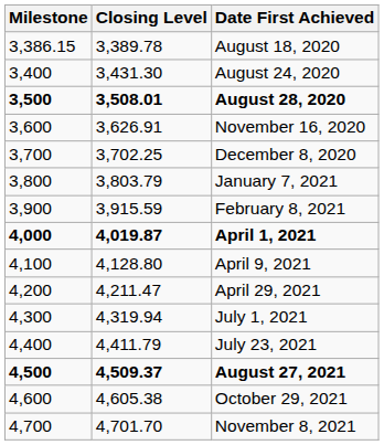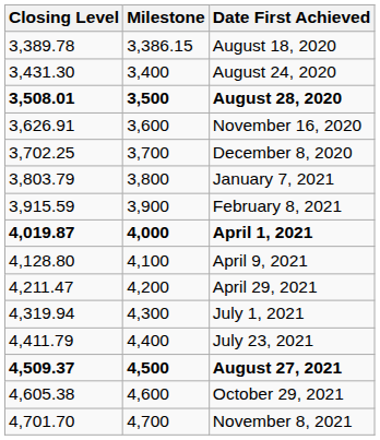 <table class="wikitable">
 <tr>
+<th>Closing Level</th>
 <th>Milestone</th>
-<th>Closing Level</th>
 <th>Date First Achieved</th>
 </tr>
 <tr>
+<td>3,389.78</td>
 <td>3,386.15</td>
-<td>3,389.78</td>
 <td>August 18, 2020</td>
 </tr>
 <tr>
+<td>3,431.30</td>
 <td>3,400</td>
-<td>3,431.30</td>
 <td>August 24, 2020</td>
 </tr>
 <tr>
+<td><strong>3,508.01</strong></td>
 <td><strong>3,500</strong></td>
-<td><strong>3,508.01</strong></td>
 <td><strong>August 28, 2020</strong></td>
 </tr>
 <tr>
+<td>3,626.91</td>
 <td>3,600</td>
-<td>3,626.91</td>
 <td>November 16, 2020</td>
 </tr>
 <tr>
+<td>3,702.25</td>
 <td>3,700</td>
-<td>3,702.25</td>
 <td>December 8, 2020</td>
 </tr>
 <tr>
+<td>3,803.79</td>
 <td>3,800</td>
-<td>3,803.79</td>
 <td>January 7, 2021</td>
 </tr>
 <tr>
+<td>3,915.59</td>
 <td>3,900</td>
-<td>3,915.59</td>
 <td>February 8, 2021</td>
 </tr>
 <tr>
+<td><strong>4,019.87</strong></td>
 <td><strong>4,000</strong></td>
-<td><strong>4,019.87</strong></td>
 <td><strong>April 1, 2021</strong></td>
 </tr>
 <tr>
+<td>4,128.80</td>
 <td>4,100</td>
-<td>4,128.80</td>
 <td>April 9, 2021</td>
 </tr>
 <tr>
+<td>4,211.47</td>
 <td>4,200</td>
-<td>4,211.47</td>
 <td>April 29, 2021</td>
 </tr>
 <tr>
+<td>4,319.94</td>
 <td>4,300</td>
-<td>4,319.94</td>
 <td>July 1, 2021</td>
 </tr>
 <tr>
+<td>4,411.79</td>
 <td>4,400</td>
-<td>4,411.79</td>
 <td>July 23, 2021</td>
 </tr>
 <tr>
+<td><strong>4,509.37</strong></td>
 <td><strong>4,500</strong></td>
-<td><strong>4,509.37</strong></td>
 <td><strong>August 27, 2021</strong></td>
 </tr>
 <tr>
+<td>4,605.38</td>
 <td>4,600</td>
-<td>4,605.38</td>
 <td>October 29, 2021</td>
 </tr>
 <tr>
+<td>4,701.70</td>
 <td>4,700</td>
-<td>4,701.70</td>
 <td>November 8, 2021</td>
 </tr>
 </table>
